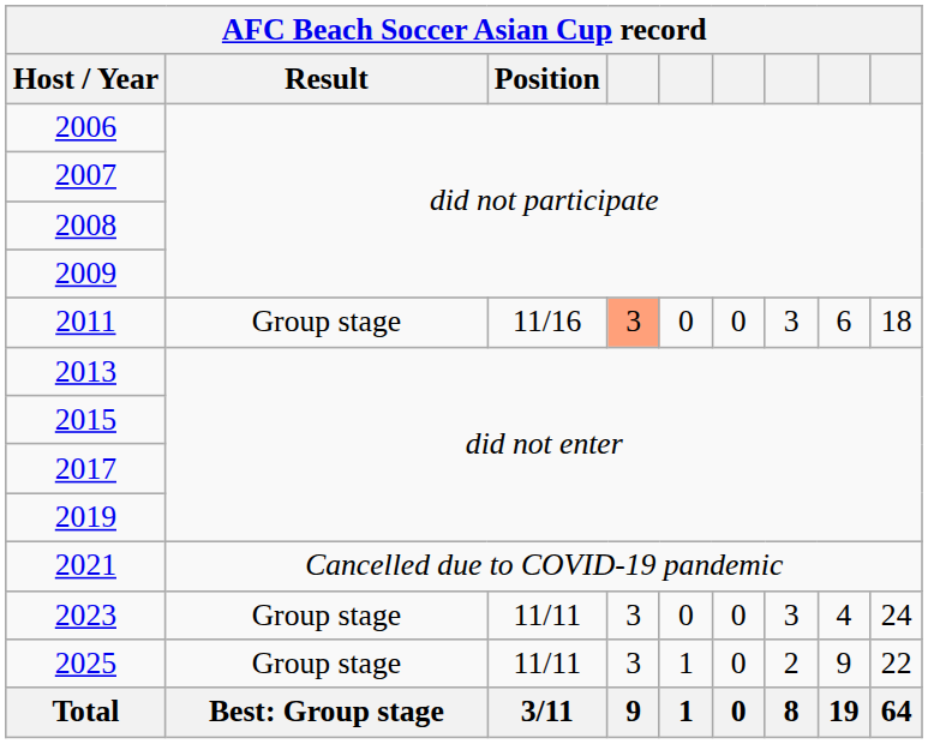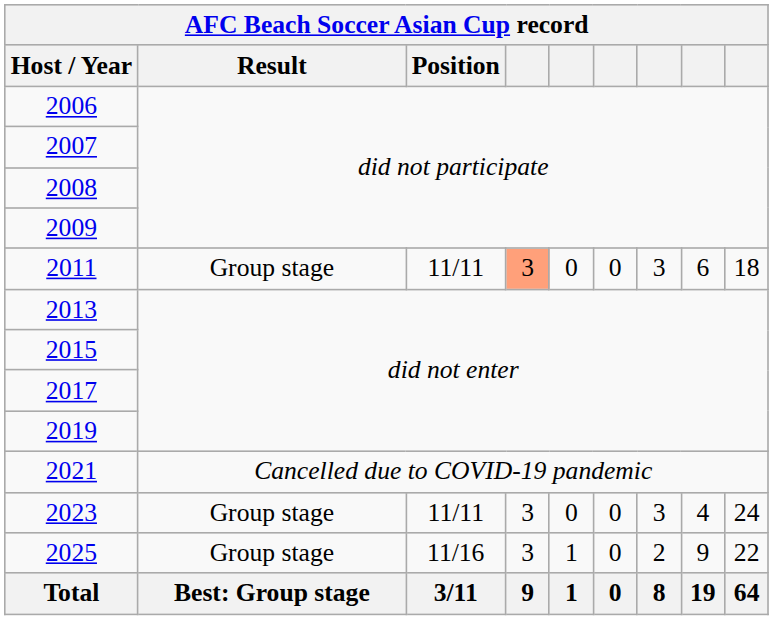 <table class="wikitable" style="text-align: center">
 <tr>
 <th colspan=9><a href='#'>AFC Beach Soccer Asian Cup</a> record</th>
 </tr>
 <tr>
 <th>Host / Year</th>
 <th width=160>Result</th>
 <th>Position</th>
 <th width=20></th>
 <th width=20></th>
 <th width=20></th>
 <th width=20></th>
 <th width=20></th>
 <th width=20></th>
 </tr>
 <tr>
 <td> <a href='#'>2006</a></td>
 <td colspan=8 rowspan=4><em>did not participate</em></td>
 </tr>
 <tr>
 <td> <a href='#'>2007</a></td>
 </tr>
 <tr>
 <td> <a href='#'>2008</a></td>
 </tr>
 <tr>
 <td> <a href='#'>2009</a></td>
 </tr>
 <tr>
 <td> <a href='#'>2011</a></td>
 <td>Group stage</td>
-<td>11/16</td>
+<td>11/11</td>
 <td style="background: lightsalmon;">3</td>
 <td>0</td>
 <td>0</td>
 <td>3</td>
 <td>6</td>
 <td>18</td>
 </tr>
 <tr>
 <td> <a href='#'>2013</a></td>
 <td colspan=8 rowspan=4><em>did not enter</em></td>
 </tr>
 <tr>
 <td> <a href='#'>2015</a></td>
 </tr>
 <tr>
 <td> <a href='#'>2017</a></td>
 </tr>
 <tr>
 <td> <a href='#'>2019</a></td>
 </tr>
 <tr>
 <td> <a href='#'>2021</a></td>
 <td colspan=8><em> Cancelled due to COVID-19 pandemic</em></td>
 </tr>
 <tr>
 <td>  <a href='#'>2023</a></td>
 <td>Group stage</td>
 <td>11/11</td>
 <td>3</td>
 <td>0</td>
 <td>0</td>
 <td>3</td>
 <td>4</td>
 <td>24</td>
 </tr>
 <tr>
 <td>  <a href='#'>2025</a></td>
 <td>Group stage</td>
-<td>11/11</td>
+<td>11/16</td>
 <td>3</td>
 <td>1</td>
 <td>0</td>
 <td>2</td>
 <td>9</td>
 <td>22</td>
 </tr>
 <tr>
 <th><strong>Total</strong></th>
 <th><strong>Best: Group stage</strong></th>
 <th><strong>3/11</strong></th>
 <th><strong>9</strong></th>
 <th><strong>1</strong></th>
 <th><strong>0</strong></th>
 <th><strong>8</strong></th>
 <th>19</th>
 <th>64</th>
 </tr>
 </table>
